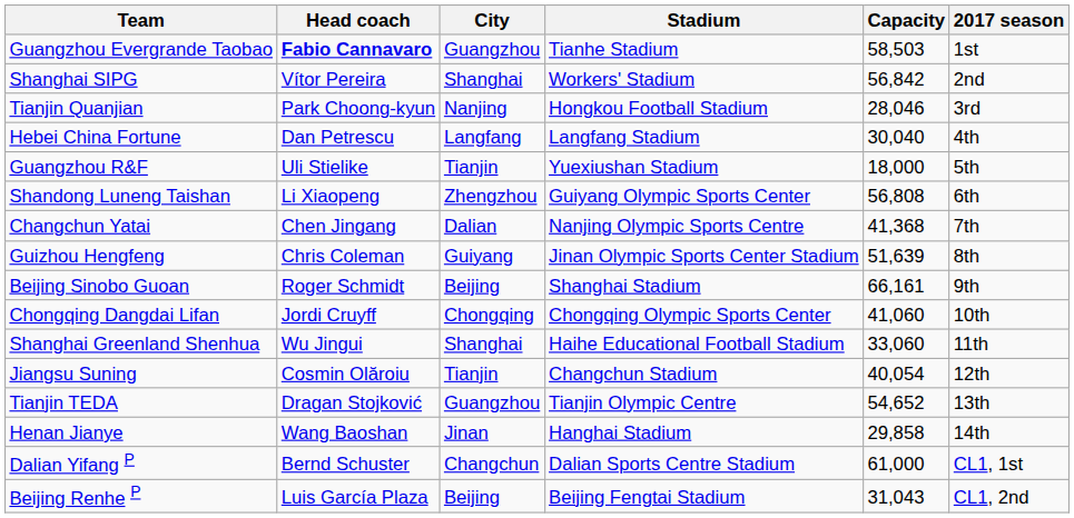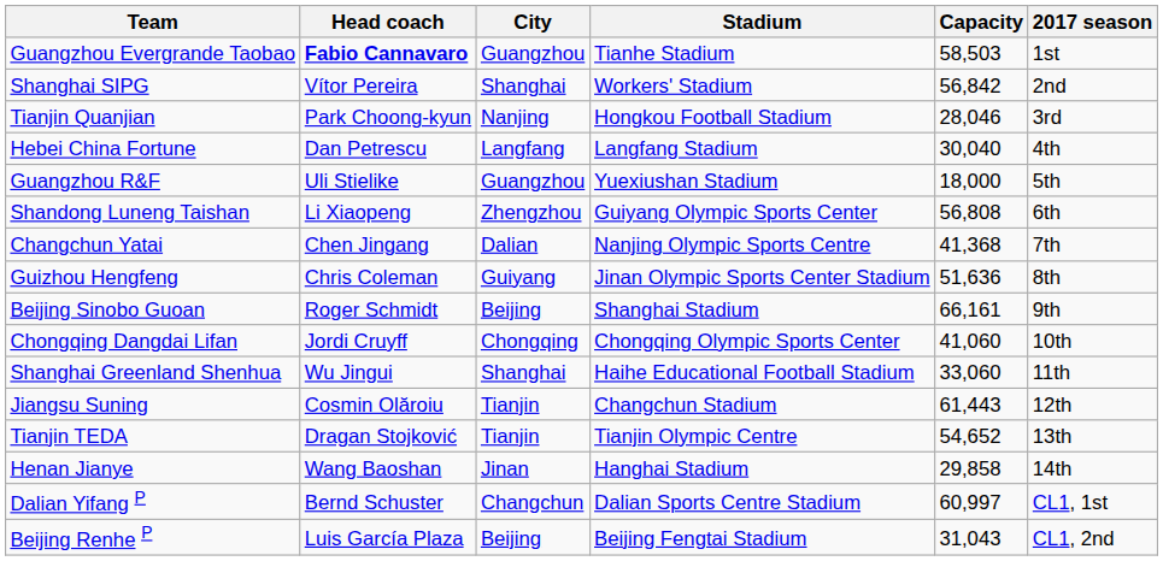 <table class="wikitable sortable" style="font-size:95%">
 <tr>
 <th>Team</th>
 <th>Head coach</th>
 <th>City</th>
 <th>Stadium</th>
 <th>Capacity</th>
 <th>2017 season</th>
 </tr>
 <tr>
 <td><a href='#'>Guangzhou Evergrande Taobao</a></td>
 <td><strong> <a href='#'>Fabio Cannavaro</a></strong></td>
 <td><a href='#'>Guangzhou</a></td>
 <td><a href='#'>Tianhe Stadium</a></td>
 <td>58,503</td>
 <td>1st</td>
 </tr>
 <tr>
 <td><a href='#'>Shanghai SIPG</a></td>
 <td> <a href='#'>Vítor Pereira</a></td>
 <td><a href='#'>Shanghai</a></td>
 <td><a href='#'>Workers' Stadium</a></td>
 <td>56,842</td>
 <td>2nd</td>
 </tr>
 <tr>
 <td><a href='#'>Tianjin Quanjian</a></td>
 <td> <a href='#'>Park Choong-kyun</a></td>
 <td><a href='#'>Nanjing</a></td>
 <td><a href='#'>Hongkou Football Stadium</a></td>
 <td>28,046</td>
 <td>3rd</td>
 </tr>
 <tr>
 <td><a href='#'>Hebei China Fortune</a></td>
 <td> <a href='#'>Dan Petrescu</a></td>
 <td><a href='#'>Langfang</a></td>
 <td><a href='#'>Langfang Stadium</a></td>
 <td>30,040</td>
 <td>4th</td>
 </tr>
 <tr>
 <td><a href='#'>Guangzhou R&F</a></td>
 <td> <a href='#'>Uli Stielike</a></td>
-<td><a href='#'>Tianjin</a></td>
+<td><a href='#'>Guangzhou</a></td>
 <td><a href='#'>Yuexiushan Stadium</a></td>
 <td>18,000</td>
 <td>5th</td>
 </tr>
 <tr>
 <td><a href='#'>Shandong Luneng Taishan</a></td>
 <td> <a href='#'>Li Xiaopeng</a></td>
 <td><a href='#'>Zhengzhou</a></td>
 <td><a href='#'>Guiyang Olympic Sports Center</a></td>
 <td>56,808</td>
 <td>6th</td>
 </tr>
 <tr>
 <td><a href='#'>Changchun Yatai</a></td>
 <td> <a href='#'>Chen Jingang</a></td>
 <td><a href='#'>Dalian</a></td>
 <td><a href='#'>Nanjing Olympic Sports Centre</a></td>
 <td>41,368</td>
 <td>7th</td>
 </tr>
 <tr>
 <td><a href='#'>Guizhou Hengfeng</a></td>
 <td> <a href='#'>Chris Coleman</a></td>
 <td><a href='#'>Guiyang</a></td>
 <td><a href='#'>Jinan Olympic Sports Center Stadium</a></td>
-<td>51,639</td>
+<td>51,636</td>
 <td>8th</td>
 </tr>
 <tr>
 <td><a href='#'>Beijing Sinobo Guoan</a></td>
 <td> <a href='#'>Roger Schmidt</a></td>
 <td><a href='#'>Beijing</a></td>
 <td><a href='#'>Shanghai Stadium</a></td>
 <td>66,161</td>
 <td>9th</td>
 </tr>
 <tr>
 <td><a href='#'>Chongqing Dangdai Lifan</a></td>
 <td> <a href='#'>Jordi Cruyff</a></td>
 <td><a href='#'>Chongqing</a></td>
 <td><a href='#'>Chongqing Olympic Sports Center</a></td>
 <td>41,060</td>
 <td>10th</td>
 </tr>
 <tr>
 <td><a href='#'>Shanghai Greenland Shenhua</a></td>
 <td> <a href='#'>Wu Jingui</a></td>
 <td><a href='#'>Shanghai</a></td>
 <td><a href='#'>Haihe Educational Football Stadium</a></td>
 <td>33,060</td>
 <td>11th</td>
 </tr>
 <tr>
 <td><a href='#'>Jiangsu Suning</a></td>
 <td> <a href='#'>Cosmin Olăroiu</a></td>
 <td><a href='#'>Tianjin</a></td>
 <td><a href='#'>Changchun Stadium</a></td>
-<td>40,054</td>
+<td>61,443</td>
 <td>12th</td>
 </tr>
 <tr>
 <td><a href='#'>Tianjin TEDA</a></td>
 <td> <a href='#'>Dragan Stojković</a></td>
-<td><a href='#'>Guangzhou</a></td>
+<td><a href='#'>Tianjin</a></td>
 <td><a href='#'>Tianjin Olympic Centre</a></td>
 <td>54,652</td>
 <td>13th</td>
 </tr>
 <tr>
 <td><a href='#'>Henan Jianye</a></td>
 <td> <a href='#'>Wang Baoshan</a></td>
 <td><a href='#'>Jinan</a></td>
 <td><a href='#'>Hanghai Stadium</a></td>
 <td>29,858</td>
 <td>14th</td>
 </tr>
 <tr>
 <td><a href='#'>Dalian Yifang</a> <sup><a href='#'>P</a></sup></td>
 <td> <a href='#'>Bernd Schuster</a></td>
 <td><a href='#'>Changchun</a></td>
 <td><a href='#'>Dalian Sports Centre Stadium</a></td>
-<td>61,000</td>
+<td>60,997</td>
 <td><a href='#'>CL1</a>, 1st</td>
 </tr>
 <tr>
 <td><a href='#'>Beijing Renhe</a> <sup><a href='#'>P</a></sup></td>
 <td> <a href='#'>Luis García Plaza</a></td>
 <td><a href='#'>Beijing</a></td>
 <td><a href='#'>Beijing Fengtai Stadium</a></td>
 <td>31,043</td>
 <td><a href='#'>CL1</a>, 2nd</td>
 </tr>
 </table>
